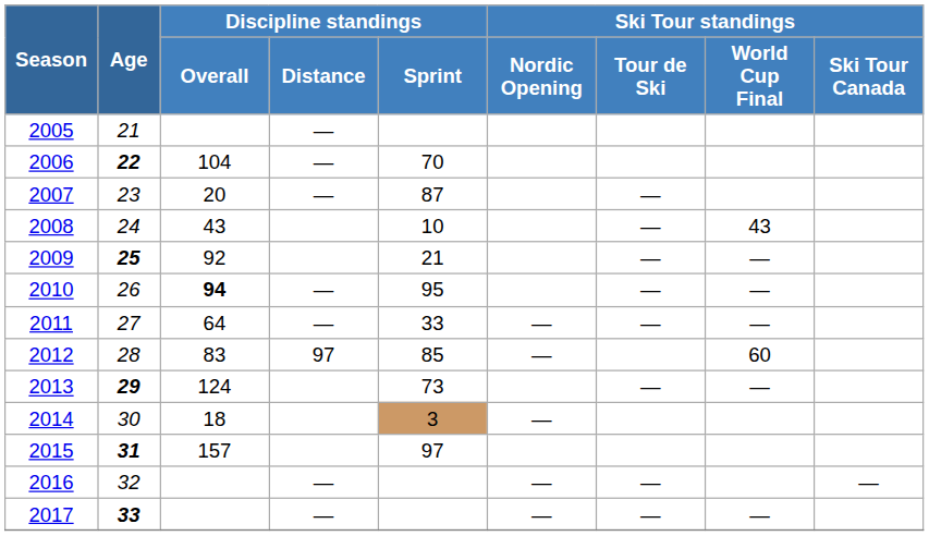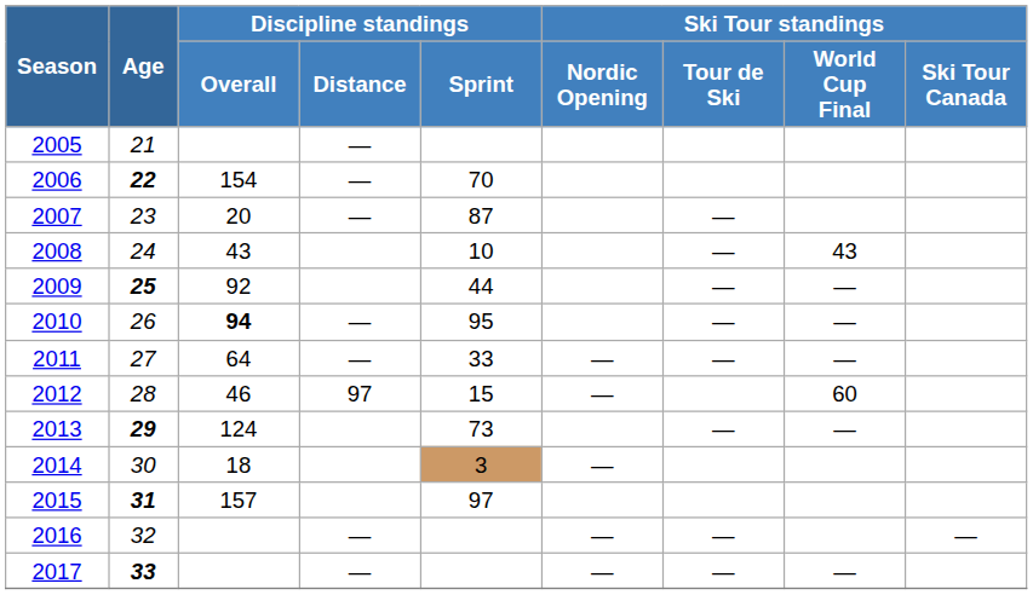 <table class="wikitable" style="font-size:95%; text-align:center; border:grey solid 1px; border-collapse:collapse; background:#ffffff;">
 <tr>
 <th style="background-color:#369; color:white; width:60px;" rowspan="2"> Season </th>
 <th style="background-color:#369; color:white; width:40px;" rowspan="2"> Age </th>
 <th style="background-color:#4180be; color:white;" colspan="3">Discipline standings</th>
 <th style="background-color:#4180be; color:white;" colspan="4">Ski Tour standings</th>
 </tr>
 <tr>
 <th style="background-color:#4180be; color:white; width:75px;">Overall</th>
 <th style="background-color:#4180be; color:white; width:75px;">Distance</th>
 <th style="background-color:#4180be; color:white; width:75px;">Sprint</th>
 <th style="background-color:#4180be; color:white; width:75px;">Nordic<br>Opening</th>
 <th style="background-color:#4180be; color:white; width:75px;">Tour de<br>Ski</th>
 <th style="background-color:#4180be; color:white; width:75px;">World Cup<br>Final</th>
 <th style="background-color:#4180be; color:white; width:75px;">Ski Tour<br>Canada</th>
 </tr>
 <tr>
 <td><a href='#'>2005</a></td>
 <td><em>21</em></td>
 <td></td>
 <td>—</td>
 <td></td>
 <td></td>
 <td></td>
 <td></td>
 <td></td>
 </tr>
 <tr>
 <td><a href='#'>2006</a></td>
 <td><strong><em>22</em></strong></td>
-<td>104</td>
+<td>154</td>
 <td>—</td>
 <td>70</td>
 <td></td>
 <td></td>
 <td></td>
 <td></td>
 </tr>
 <tr>
 <td><a href='#'>2007</a></td>
 <td><em>23</em></td>
 <td>20</td>
 <td>—</td>
 <td>87</td>
 <td></td>
 <td>—</td>
 <td></td>
 <td></td>
 </tr>
 <tr>
 <td><a href='#'>2008</a></td>
 <td><em>24</em></td>
 <td>43</td>
 <td></td>
 <td>10</td>
 <td></td>
 <td>—</td>
 <td>43</td>
 <td></td>
 </tr>
 <tr>
 <td><a href='#'>2009</a></td>
 <td><strong><em>25</em></strong></td>
 <td>92</td>
 <td></td>
-<td>21</td>
+<td>44</td>
 <td></td>
 <td>—</td>
 <td>—</td>
 <td></td>
 </tr>
 <tr>
 <td><a href='#'>2010</a></td>
 <td><em>26</em></td>
 <td><strong>94</strong></td>
 <td>—</td>
 <td>95</td>
 <td></td>
 <td>—</td>
 <td>—</td>
 <td></td>
 </tr>
 <tr>
 <td><a href='#'>2011</a></td>
 <td><em>27</em></td>
 <td>64</td>
 <td>—</td>
 <td>33</td>
 <td>—</td>
 <td>—</td>
 <td>—</td>
 <td></td>
 </tr>
 <tr>
 <td><a href='#'>2012</a></td>
 <td><em>28</em></td>
-<td>83</td>
+<td>46</td>
 <td>97</td>
-<td>85</td>
+<td>15</td>
 <td>—</td>
 <td></td>
 <td>60</td>
 <td></td>
 </tr>
 <tr>
 <td><a href='#'>2013</a></td>
 <td><strong><em>29</em></strong></td>
 <td>124</td>
 <td></td>
 <td>73</td>
 <td></td>
 <td>—</td>
 <td>—</td>
 <td></td>
 </tr>
 <tr>
 <td><a href='#'>2014</a></td>
 <td><em>30</em></td>
 <td>18</td>
 <td></td>
 <td bgcolor="cc9966">3</td>
 <td>—</td>
 <td></td>
 <td></td>
 <td></td>
 </tr>
 <tr>
 <td><a href='#'>2015</a></td>
 <td><strong><em>31</em></strong></td>
 <td>157</td>
 <td></td>
 <td>97</td>
 <td></td>
 <td></td>
 <td></td>
 <td></td>
 </tr>
 <tr>
 <td><a href='#'>2016</a></td>
 <td><em>32</em></td>
 <td></td>
 <td>—</td>
 <td></td>
 <td>—</td>
 <td>—</td>
 <td></td>
 <td>—</td>
 </tr>
 <tr>
 <td><a href='#'>2017</a></td>
 <td><strong><em>33</em></strong></td>
 <td></td>
 <td>—</td>
 <td></td>
 <td>—</td>
 <td>—</td>
 <td>—</td>
 <td></td>
 </tr>
 <tr>
 </tr>
 </table>
